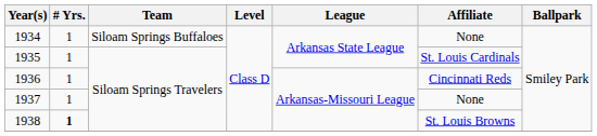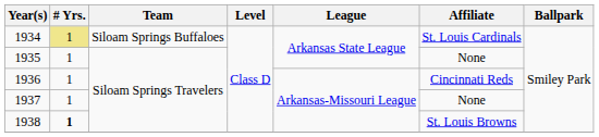 <table class="wikitable" style="text-align:center; font-size: 95%;">
 <tr>
 <th>Year(s)</th>
 <th># Yrs.</th>
 <th>Team</th>
 <th>Level</th>
 <th>League</th>
 <th>Affiliate</th>
 <th>Ballpark</th>
 </tr>
 <tr>
 <td>1934</td>
-<td>1</td>
+<td style="background: khaki;">1</td>
 <td>Siloam Springs Buffaloes</td>
 <td rowspan=5><a href='#'>Class D</a></td>
 <td rowspan=2><a href='#'>Arkansas State League</a></td>
-<td>None</td>
+<td><a href='#'>St. Louis Cardinals</a></td>
 <td rowspan=5>Smiley Park</td>
 </tr>
 <tr>
 <td>1935</td>
 <td>1</td>
 <td rowspan=4>Siloam Springs Travelers</td>
-<td><a href='#'>St. Louis Cardinals</a></td>
+<td>None</td>
 </tr>
 <tr>
 <td>1936</td>
 <td>1</td>
 <td rowspan=3><a href='#'>Arkansas-Missouri League</a></td>
 <td><a href='#'>Cincinnati Reds</a></td>
 </tr>
 <tr>
 <td>1937</td>
 <td>1</td>
 <td>None</td>
 </tr>
 <tr>
 <td>1938</td>
 <td><strong>1</strong></td>
 <td><a href='#'>St. Louis Browns</a></td>
 </tr>
 <tr>
 </tr>
 </table>
